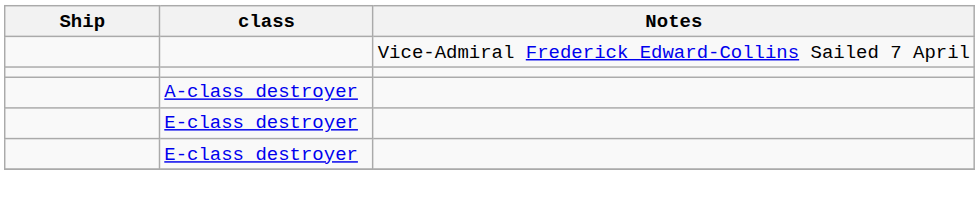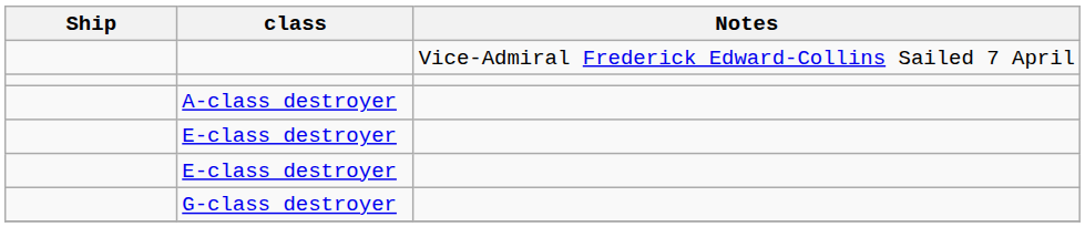 <table class="wikitable" align=left>
 <tr>
 <th scope="col" width="100px">Ship</th>
 <th scope="col" width="140px">class</th>
 <th>Notes</th>
 </tr>
 <tr>
 <td></td>
 <td></td>
 <td>Vice-Admiral <a href='#'>Frederick Edward-Collins</a> Sailed 7 April</td>
 </tr>
 <tr>
 <td></td>
 <td></td>
 <td></td>
 </tr>
 <tr>
 <td></td>
 <td><a href='#'>A-class destroyer</a></td>
 <td></td>
 </tr>
 <tr>
 <td></td>
 <td><a href='#'>E-class destroyer</a></td>
 <td></td>
 </tr>
 <tr>
 <td></td>
 <td><a href='#'>E-class destroyer</a></td>
 <td></td>
 </tr>
 <tr>
+<td></td>
+<td><a href='#'>G-class destroyer</a></td>
+<td></td>
+</tr>
+<tr>
 </tr>
 </table>
